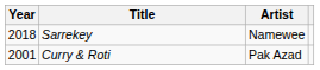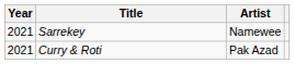 <table class="wikitable">
 <tr>
 <th>Year</th>
 <th scope="col" style="width:16em;">Title</th>
 <th>Artist</th>
 <th></th>
 </tr>
 <tr>
-<td>2018</td>
+<td>2021</td>
 <td scope="row"><em>Sarrekey</em></td>
 <td>Namewee</td>
 <td></td>
 </tr>
 <tr>
-<td>2001</td>
+<td>2021</td>
 <td scope="row"><em>Curry & Roti</em></td>
 <td>Pak Azad</td>
 <td></td>
 </tr>
 </table>
